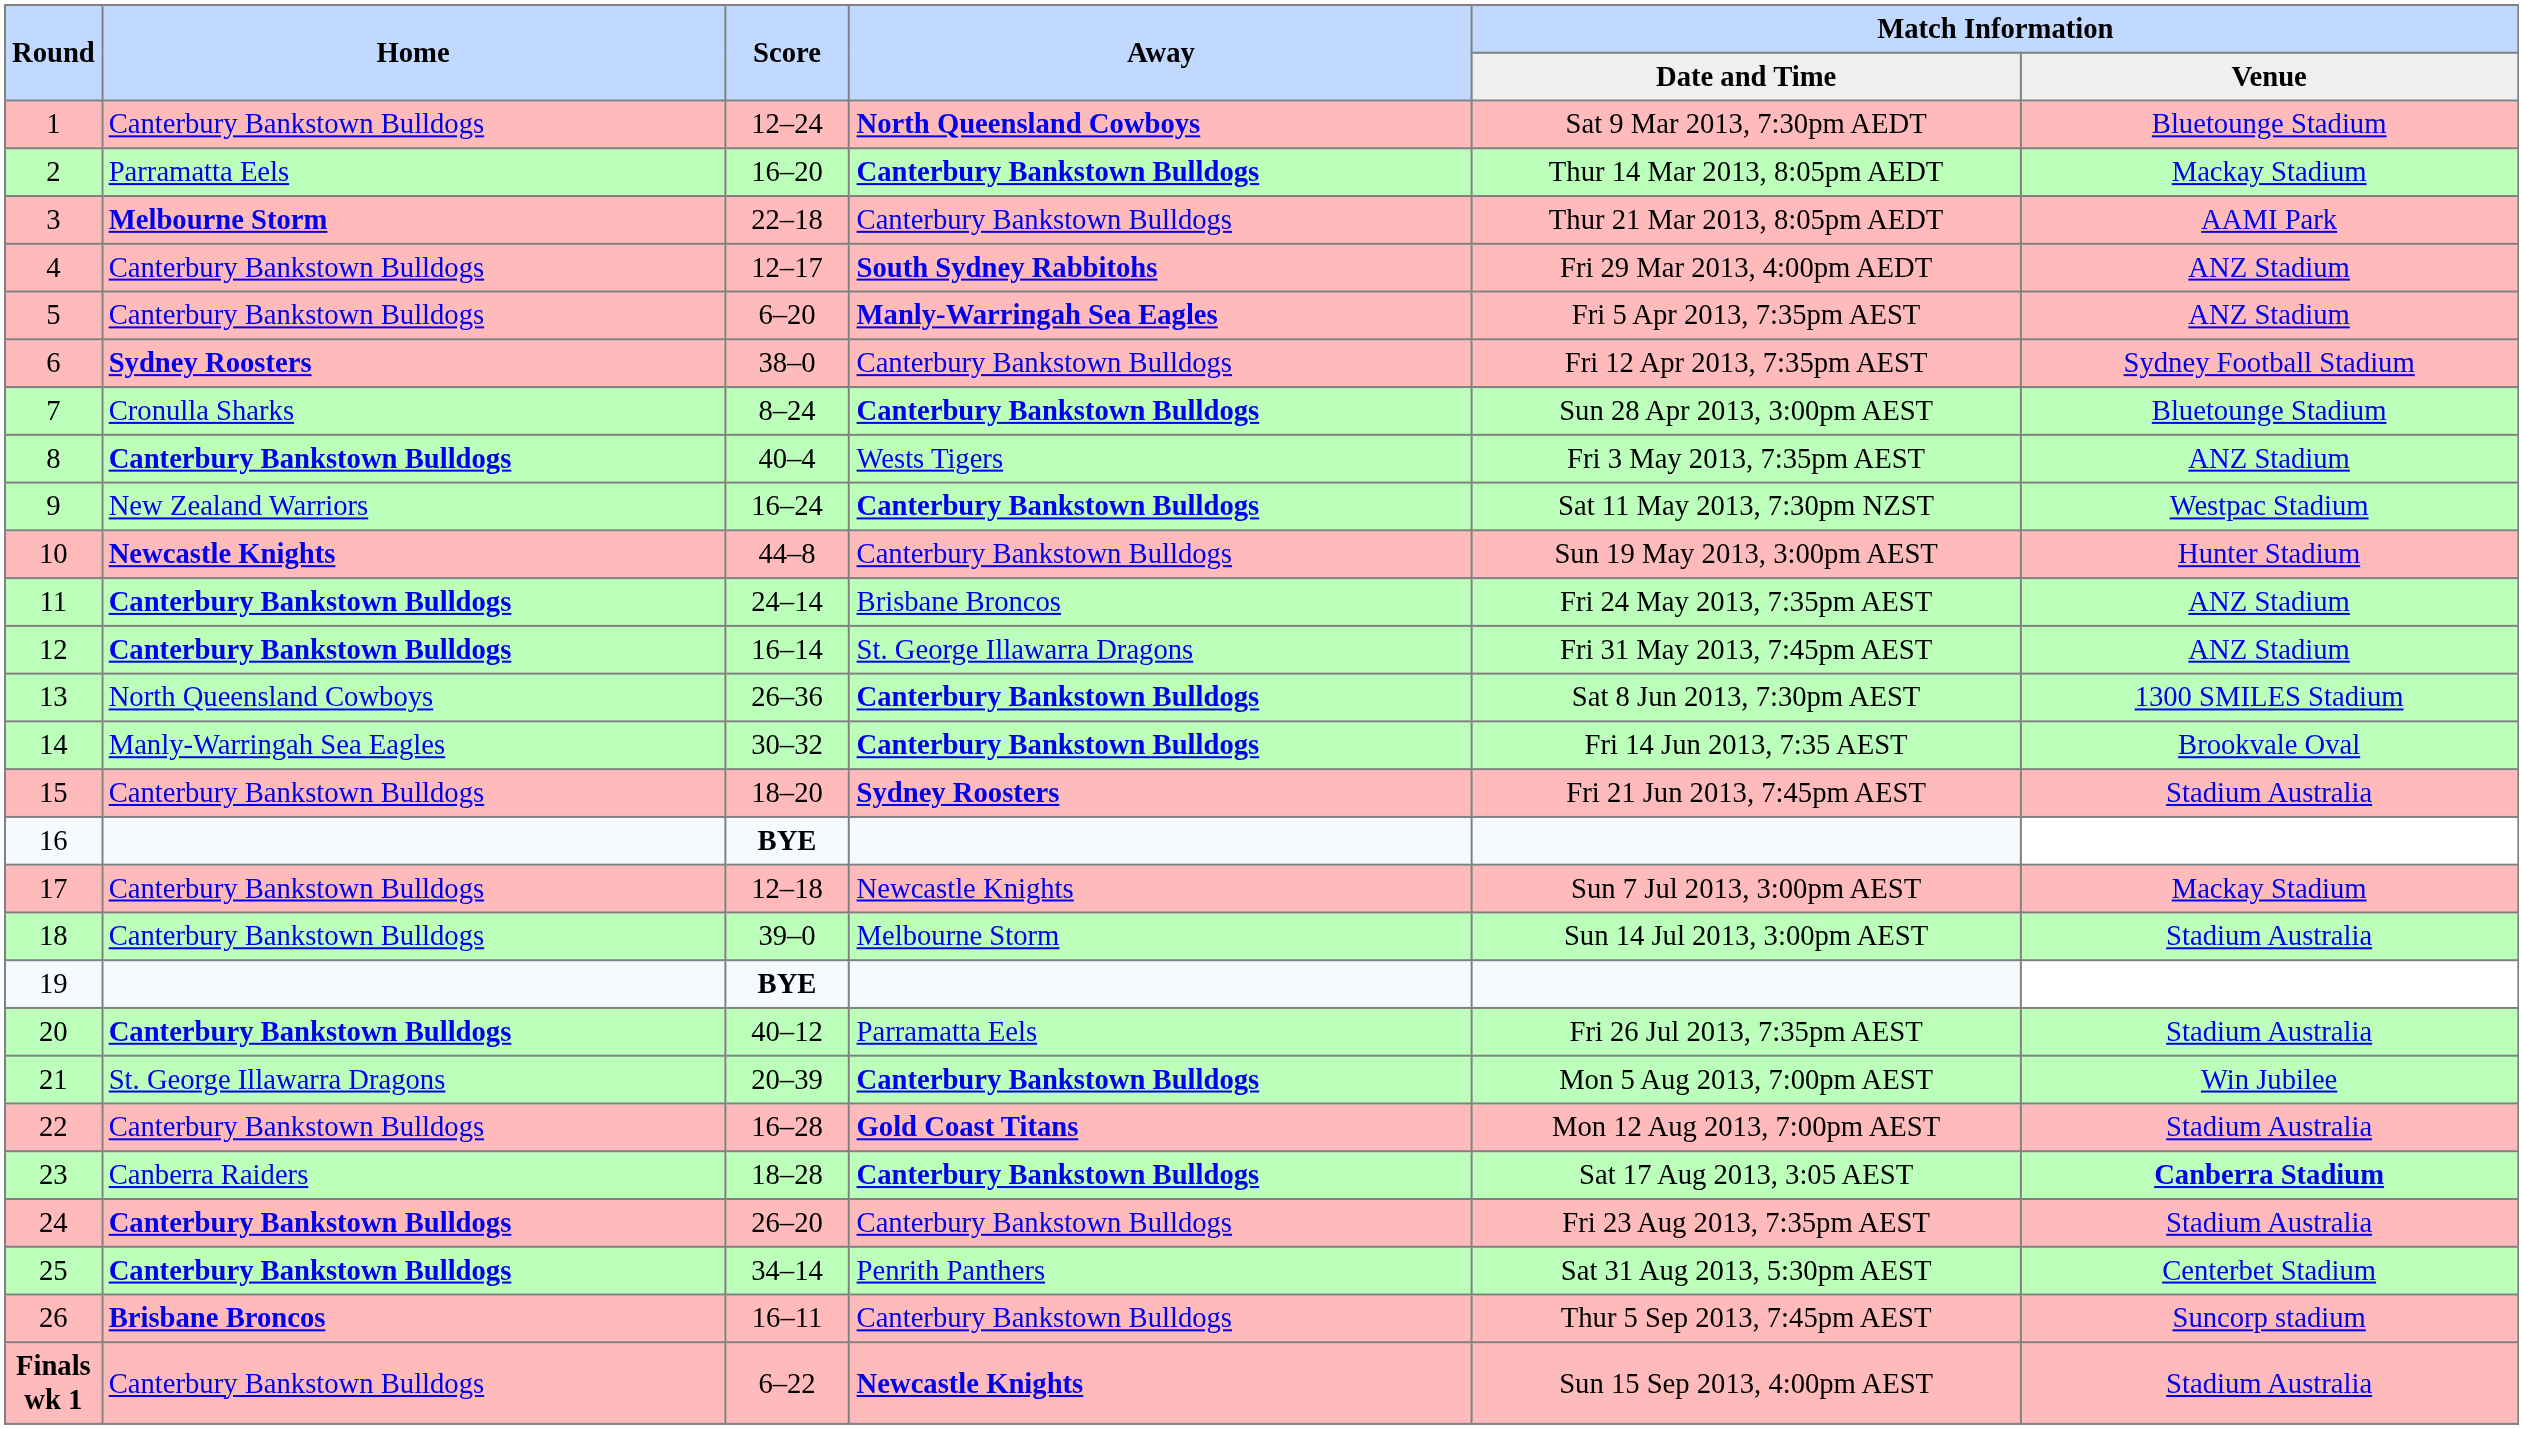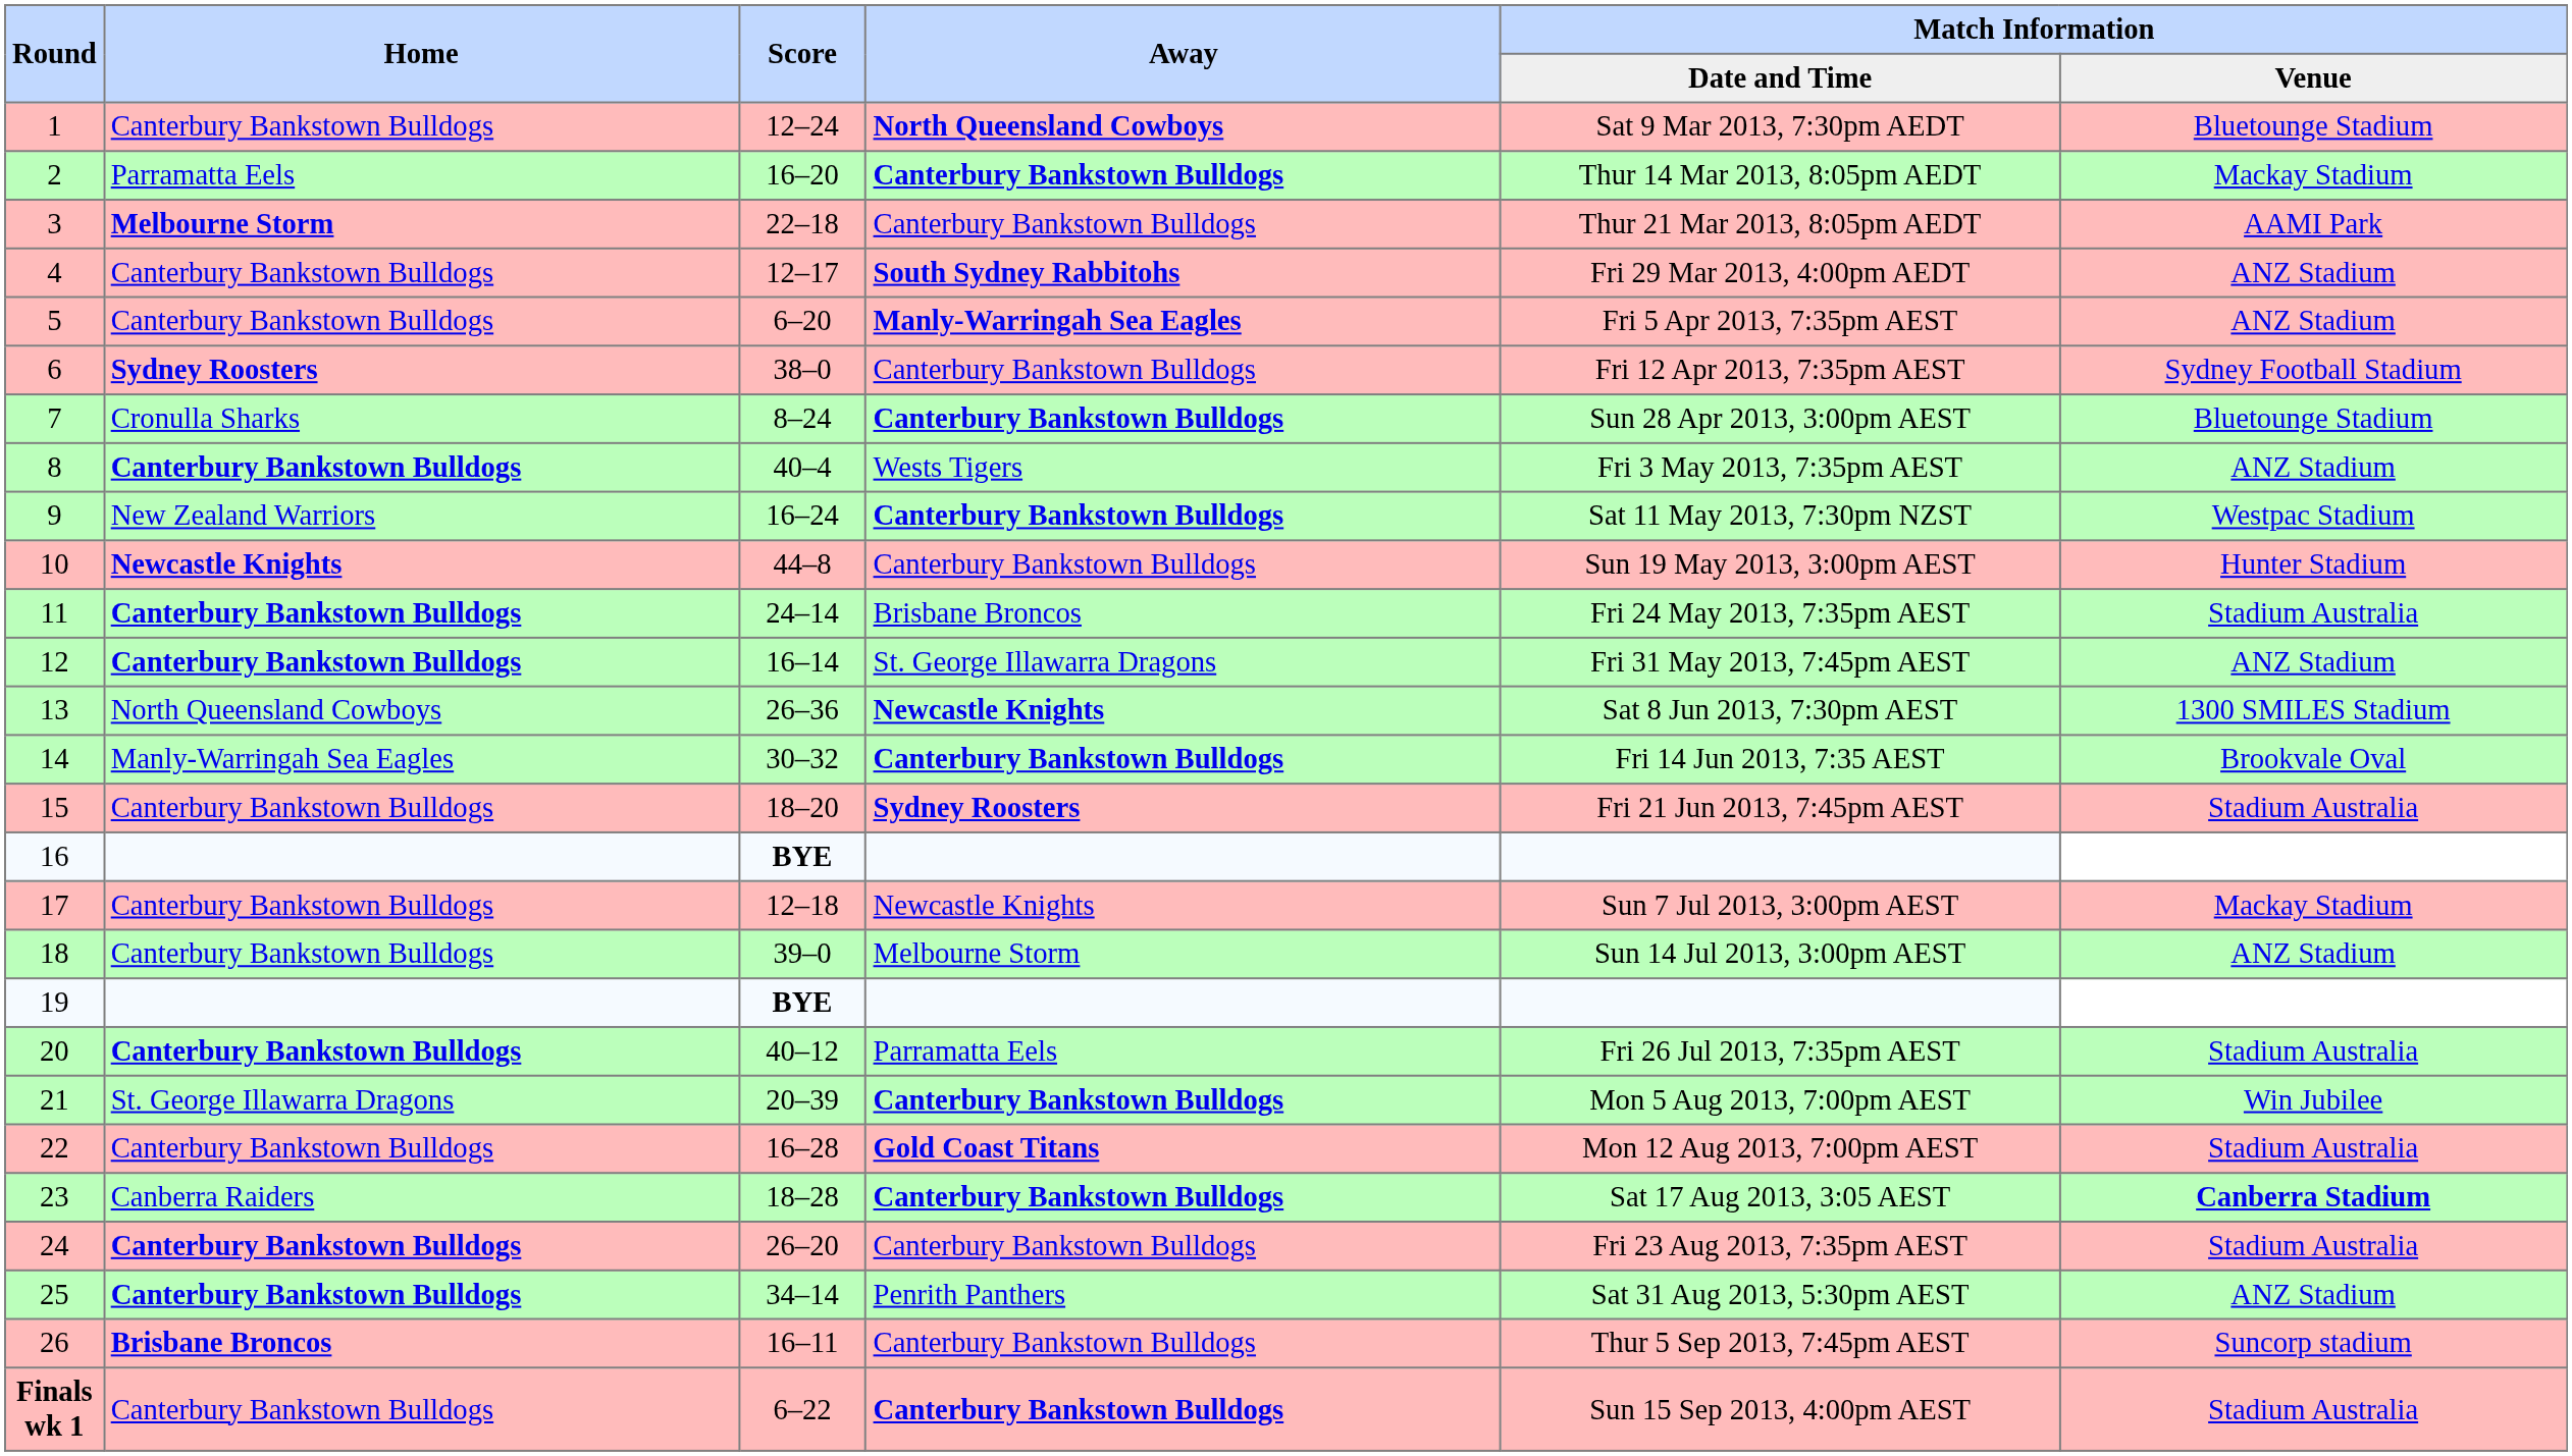 <table border=1 style="border-collapse:collapse; font-size:90%; text-align:center;" cellpadding=3 cellspacing=0 width=100%>
 <tr bgcolor=#C1D8FF>
 <th rowspan=2 width=3%>Round</th>
 <th rowspan=2 width=25%>Home</th>
 <th rowspan=2 width=5%>Score</th>
 <th rowspan=2 width=25%>Away</th>
 <th colspan=6>Match Information</th>
 </tr>
 <tr bgcolor=#EFEFEF>
 <th width=22%>Date and Time</th>
 <th width=22%>Venue</th>
 </tr>
 <tr bgcolor=#ffbbbb>
 <td>1</td>
 <td align=left> <a href='#'>Canterbury Bankstown Bulldogs</a></td>
 <td>12–24</td>
 <td align=left> <strong><a href='#'>North Queensland Cowboys</a></strong></td>
 <td>Sat 9 Mar 2013, 7:30pm AEDT</td>
 <td><a href='#'>Bluetounge Stadium</a></td>
 </tr>
 <tr bgcolor=#bbffbb>
 <td>2</td>
 <td align=left> <a href='#'>Parramatta Eels</a></td>
 <td>16–20</td>
 <td align=left> <strong><a href='#'>Canterbury Bankstown Bulldogs</a></strong></td>
 <td>Thur 14 Mar 2013, 8:05pm AEDT</td>
 <td><a href='#'>Mackay Stadium</a></td>
 </tr>
 <tr bgcolor=#ffbbbb>
 <td>3</td>
 <td align=left> <strong><a href='#'>Melbourne Storm</a></strong></td>
 <td>22–18</td>
 <td align=left> <a href='#'>Canterbury Bankstown Bulldogs</a></td>
 <td>Thur 21 Mar 2013, 8:05pm AEDT</td>
 <td><a href='#'>AAMI Park</a></td>
 </tr>
 <tr bgcolor=#ffbbbb>
 <td>4</td>
 <td align=left> <a href='#'>Canterbury Bankstown Bulldogs</a></td>
 <td>12–17</td>
 <td align=left> <strong><a href='#'>South Sydney Rabbitohs</a></strong></td>
 <td>Fri 29 Mar 2013, 4:00pm AEDT</td>
 <td><a href='#'>ANZ Stadium</a></td>
 </tr>
 <tr bgcolor=#ffbbbb>
 <td>5</td>
 <td align=left> <a href='#'>Canterbury Bankstown Bulldogs</a></td>
 <td>6–20</td>
 <td align=left> <strong><a href='#'>Manly-Warringah Sea Eagles</a></strong></td>
 <td>Fri 5 Apr 2013, 7:35pm AEST</td>
 <td><a href='#'>ANZ Stadium</a></td>
 </tr>
 <tr bgcolor=#ffbbbb>
 <td>6</td>
 <td align=left> <strong><a href='#'>Sydney Roosters</a></strong></td>
 <td>38–0</td>
 <td align=left> <a href='#'>Canterbury Bankstown Bulldogs</a></td>
 <td>Fri 12 Apr 2013, 7:35pm AEST</td>
 <td><a href='#'>Sydney Football Stadium</a></td>
 </tr>
 <tr bgcolor=#bbffbb>
 <td>7</td>
 <td align=left> <a href='#'>Cronulla Sharks</a></td>
 <td>8–24</td>
 <td align=left> <strong><a href='#'>Canterbury Bankstown Bulldogs</a></strong></td>
 <td>Sun 28 Apr 2013, 3:00pm AEST</td>
 <td><a href='#'>Bluetounge Stadium</a></td>
 </tr>
 <tr bgcolor=#bbffbb>
 <td>8</td>
 <td align=left> <strong><a href='#'>Canterbury Bankstown Bulldogs</a></strong></td>
 <td>40–4</td>
 <td align=left> <a href='#'>Wests Tigers</a></td>
 <td>Fri 3 May 2013, 7:35pm AEST</td>
 <td><a href='#'>ANZ Stadium</a></td>
 </tr>
 <tr bgcolor=#bbffbb>
 <td>9</td>
 <td align=left> <a href='#'>New Zealand Warriors</a></td>
 <td>16–24</td>
 <td align=left> <strong><a href='#'>Canterbury Bankstown Bulldogs</a></strong></td>
 <td>Sat 11 May 2013, 7:30pm NZST</td>
 <td><a href='#'>Westpac Stadium</a></td>
 </tr>
 <tr bgcolor=#ffbbbb>
 <td>10</td>
 <td align=left> <strong><a href='#'>Newcastle Knights</a></strong></td>
 <td>44–8</td>
 <td align=left> <a href='#'>Canterbury Bankstown Bulldogs</a></td>
 <td>Sun 19 May 2013, 3:00pm AEST</td>
 <td><a href='#'>Hunter Stadium</a></td>
 </tr>
 <tr bgcolor=#bbffbb>
 <td>11</td>
 <td align=left> <strong><a href='#'>Canterbury Bankstown Bulldogs</a></strong></td>
 <td>24–14</td>
 <td align=left> <a href='#'>Brisbane Broncos</a></td>
 <td>Fri 24 May 2013, 7:35pm AEST</td>
-<td><a href='#'>ANZ Stadium</a></td>
+<td><a href='#'>Stadium Australia</a></td>
 </tr>
 <tr bgcolor=#bbffbb>
 <td>12</td>
 <td align=left> <strong><a href='#'>Canterbury Bankstown Bulldogs</a></strong></td>
 <td>16–14</td>
 <td align=left> <a href='#'>St. George Illawarra Dragons</a></td>
 <td>Fri 31 May 2013, 7:45pm AEST</td>
 <td><a href='#'>ANZ Stadium</a></td>
 </tr>
 <tr bgcolor=#bbffbb>
 <td>13</td>
 <td align=left> <a href='#'>North Queensland Cowboys</a></td>
 <td>26–36</td>
-<td align=left> <strong><a href='#'>Canterbury Bankstown Bulldogs</a></strong></td>
+<td align=left> <strong><a href='#'>Newcastle Knights</a></strong></td>
 <td>Sat 8 Jun 2013, 7:30pm AEST</td>
 <td><a href='#'>1300 SMILES Stadium</a></td>
 </tr>
 <tr bgcolor=#bbffbb>
 <td>14</td>
 <td align=left> <a href='#'>Manly-Warringah Sea Eagles</a></td>
 <td>30–32</td>
 <td align=left> <strong><a href='#'>Canterbury Bankstown Bulldogs</a></strong></td>
 <td>Fri 14 Jun 2013, 7:35 AEST</td>
 <td><a href='#'>Brookvale Oval</a></td>
 </tr>
 <tr bgcolor=#ffbbbb>
 <td>15</td>
 <td align=left> <a href='#'>Canterbury Bankstown Bulldogs</a></td>
 <td>18–20</td>
 <td align=left> <strong><a href='#'>Sydney Roosters</a></strong></td>
 <td>Fri 21 Jun 2013, 7:45pm AEST</td>
 <td><a href='#'>Stadium Australia</a></td>
 </tr>
 <tr bgcolor=#F5FAFF>
 <td>16</td>
 <td align=left></td>
 <td><strong>BYE</strong></td>
 <td align=left></td>
 <td></td>
 </tr>
 <tr bgcolor=#ffbbbb>
 <td>17</td>
 <td align=left> <a href='#'>Canterbury Bankstown Bulldogs</a></td>
 <td>12–18</td>
 <td align=left> <a href='#'>Newcastle Knights</a></td>
 <td>Sun 7 Jul 2013, 3:00pm AEST</td>
 <td><a href='#'>Mackay Stadium</a></td>
 </tr>
 <tr bgcolor=#bbffbb>
 <td>18</td>
 <td align=left> <a href='#'>Canterbury Bankstown Bulldogs</a></td>
 <td>39–0</td>
 <td align=left> <a href='#'>Melbourne Storm</a></td>
 <td>Sun 14 Jul 2013, 3:00pm AEST</td>
-<td><a href='#'>Stadium Australia</a></td>
+<td><a href='#'>ANZ Stadium</a></td>
 </tr>
 <tr bgcolor=#F5FAFF>
 <td>19</td>
 <td align=left></td>
 <td><strong>BYE</strong></td>
 <td align=left></td>
 <td></td>
 </tr>
 <tr bgcolor=#bbffbb>
 <td>20</td>
 <td align=left> <strong><a href='#'>Canterbury Bankstown Bulldogs</a></strong></td>
 <td>40–12</td>
 <td align=left> <a href='#'>Parramatta Eels</a></td>
 <td>Fri 26 Jul 2013, 7:35pm AEST</td>
 <td><a href='#'>Stadium Australia</a></td>
 </tr>
 <tr bgcolor=#bbffbb>
 <td>21</td>
 <td align=left> <a href='#'>St. George Illawarra Dragons</a></td>
 <td>20–39</td>
 <td align=left> <strong><a href='#'>Canterbury Bankstown Bulldogs</a></strong></td>
 <td>Mon 5 Aug 2013, 7:00pm AEST</td>
 <td><a href='#'>Win Jubilee</a></td>
 </tr>
 <tr bgcolor=#ffbbbb>
 <td>22</td>
 <td align=left> <a href='#'>Canterbury Bankstown Bulldogs</a></td>
 <td>16–28</td>
 <td align=left> <strong><a href='#'>Gold Coast Titans</a></strong></td>
 <td>Mon 12 Aug 2013, 7:00pm AEST</td>
 <td><a href='#'>Stadium Australia</a></td>
 </tr>
 <tr bgcolor=#bbffbb>
 <td>23</td>
 <td align=left> <a href='#'>Canberra Raiders</a></td>
 <td>18–28</td>
 <td align=left> <strong><a href='#'>Canterbury Bankstown Bulldogs</a></strong></td>
 <td>Sat 17 Aug 2013, 3:05 AEST</td>
 <td><strong><a href='#'>Canberra Stadium</a></strong></td>
 </tr>
 <tr bgcolor=#ffbbbb>
 <td>24</td>
 <td align=left> <strong><a href='#'>Canterbury Bankstown Bulldogs</a></strong></td>
 <td>26–20</td>
 <td align=left> <a href='#'>Canterbury Bankstown Bulldogs</a></td>
 <td>Fri 23 Aug 2013, 7:35pm AEST</td>
 <td><a href='#'>Stadium Australia</a></td>
 </tr>
 <tr bgcolor=#bbffbb>
 <td>25</td>
 <td align=left> <strong><a href='#'>Canterbury Bankstown Bulldogs</a></strong></td>
 <td>34–14</td>
 <td align=left> <a href='#'>Penrith Panthers</a></td>
 <td>Sat 31 Aug 2013, 5:30pm AEST</td>
-<td><a href='#'>Centerbet Stadium</a></td>
+<td><a href='#'>ANZ Stadium</a></td>
 </tr>
 <tr bgcolor=#ffbbbb>
 <td>26</td>
 <td align=left><strong> <a href='#'>Brisbane Broncos</a></strong></td>
 <td>16–11</td>
 <td align=left> <a href='#'>Canterbury Bankstown Bulldogs</a></td>
 <td>Thur 5 Sep 2013, 7:45pm AEST</td>
 <td><a href='#'>Suncorp stadium</a></td>
 </tr>
 <tr bgcolor=#ffbbbb>
 <td><strong>Finals wk 1</strong></td>
 <td align=left> <a href='#'>Canterbury Bankstown Bulldogs</a></td>
 <td>6–22</td>
-<td align=left> <strong><a href='#'>Newcastle Knights</a></strong></td>
+<td align=left> <strong><a href='#'>Canterbury Bankstown Bulldogs</a></strong></td>
 <td>Sun 15 Sep 2013, 4:00pm AEST</td>
 <td><a href='#'>Stadium Australia</a></td>
 </tr>
 </table>
